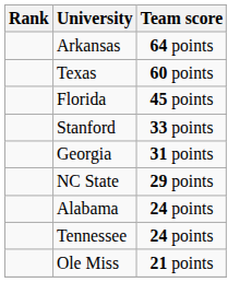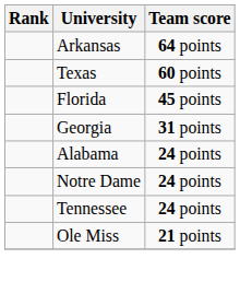 <table class="wikitable sortable" style=" text-align:center">
 <tr>
 <th>Rank</th>
 <th>University</th>
 <th>Team score</th>
 </tr>
 <tr>
 <td></td>
 <td align=left>Arkansas</td>
 <td><strong>64</strong> points</td>
 </tr>
 <tr>
 <td></td>
 <td align=left>Texas</td>
 <td><strong>60</strong> points</td>
 </tr>
 <tr>
 <td></td>
 <td align=left>Florida</td>
 <td><strong>45</strong> points</td>
 </tr>
 <tr>
 <td></td>
-<td align=left>Stanford</td>
-<td><strong>33</strong> points</td>
-</tr>
-<tr>
-<td></td>
 <td align=left>Georgia</td>
 <td><strong>31</strong> points</td>
 </tr>
 <tr>
 <td></td>
-<td align=left>NC State</td>
-<td><strong>29</strong> points</td>
+<td align=left>Alabama</td>
+<td><strong>24</strong> points</td>
 </tr>
 <tr>
 <td></td>
-<td align=left>Alabama</td>
+<td align=left>Notre Dame</td>
 <td><strong>24</strong> points</td>
 </tr>
 <tr>
 <td></td>
 <td align=left>Tennessee</td>
 <td><strong>24</strong> points</td>
 </tr>
 <tr>
 <td></td>
 <td align=left>Ole Miss</td>
 <td><strong>21</strong> points</td>
 </tr>
 <tr>
 </tr>
 </table>
